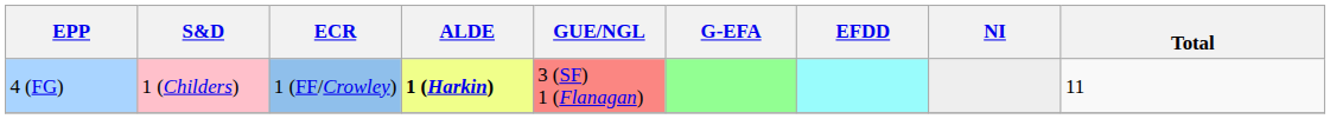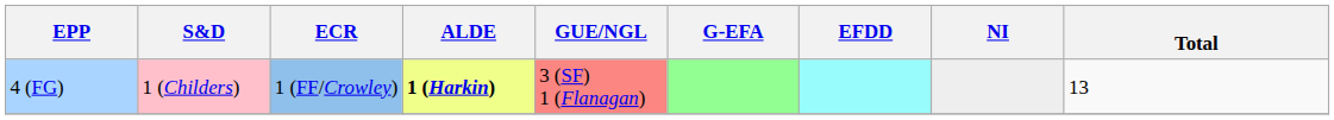 <table class="wikitable">
 <tr>
 <th style="width: 10%"><a href='#'>EPP</a></th>
 <th style="width: 10%"><a href='#'>S&D</a></th>
 <th style="width: 10%"><a href='#'>ECR</a></th>
 <th style="width: 10%"><a href='#'>ALDE</a></th>
 <th style="width: 10%"><a href='#'>GUE/NGL</a></th>
 <th style="width: 10%"><a href='#'>G-EFA</a></th>
 <th style="width: 10%"><a href='#'>EFDD</a></th>
 <th style="width: 10%"><a href='#'>NI</a></th>
 <th><br>Total</th>
 </tr>
 <tr>
 <td style="background:#a9d4ff; text-align:left;">4 (<a href='#'>FG</a>)</td>
 <td style="background:pink; text-align:left;">1 (<a href='#'><em>Childers</em></a>)</td>
 <td style="background:#8FBFEB; text-align:left;">1 (<a href='#'>FF</a>/<em><a href='#'>Crowley</a></em>)</td>
 <td style="background:#f0ff8a; text-align:left;"><strong>1 (<a href='#'><em>Harkin</em></a>)</strong></td>
 <td style="background:#FB8682; text-align:left;">3 (<a href='#'>SF</a>)<br>1 (<a href='#'><em>Flanagan</em></a>)</td>
 <td style="background:#92FF92; text-align:left;"></td>
 <td style="background:#99FCFC; text-align:left;"></td>
 <td style="background:#eee; text-align:left;"></td>
-<td>11</td>
+<td>13</td>
 </tr>
 <tr>
 </tr>
 </table>
